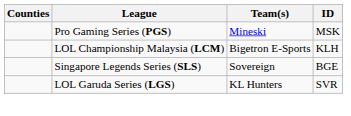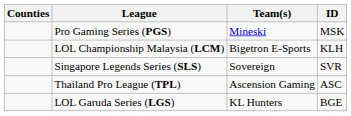 <table class="wikitable">
 <tr>
 <th>Counties</th>
 <th>League</th>
 <th>Team(s)</th>
 <th>ID</th>
 </tr>
 <tr>
 <td></td>
 <td>Pro Gaming Series (<strong>PGS</strong>)</td>
 <td> <a href='#'>Mineski</a></td>
 <td>MSK</td>
 </tr>
 <tr>
 <td></td>
 <td>LOL Championship Malaysia (<strong>LCM</strong>)</td>
 <td> Bigetron E-Sports</td>
 <td>KLH</td>
 </tr>
 <tr>
 <td></td>
 <td>Singapore Legends Series (<strong>SLS</strong>)</td>
 <td> Sovereign</td>
-<td>BGE</td>
+<td>SVR</td>
+</tr>
+<tr>
+<td></td>
+<td>Thailand Pro League (<strong>TPL</strong>)</td>
+<td> Ascension Gaming</td>
+<td>ASC</td>
 </tr>
 <tr>
 <td></td>
 <td>LOL Garuda Series (<strong>LGS</strong>)</td>
 <td> KL Hunters</td>
-<td>SVR</td>
+<td>BGE</td>
 </tr>
 </table>
